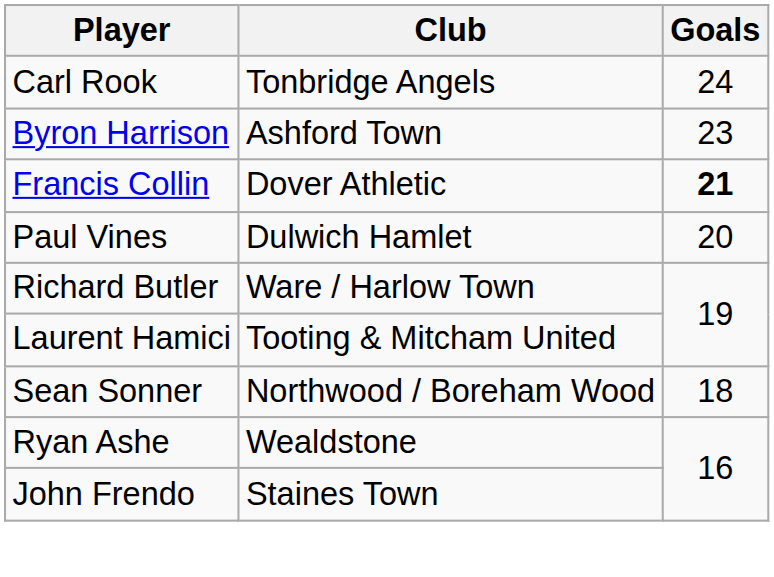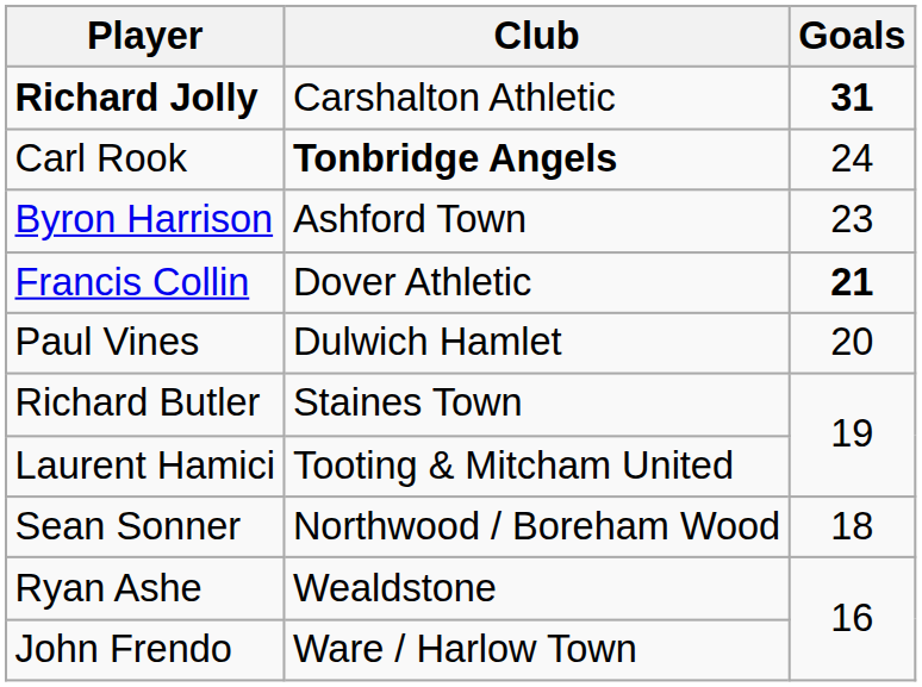 <table class="wikitable">
 <tr>
 <th>Player</th>
 <th>Club</th>
 <th>Goals</th>
 </tr>
 <tr>
+<td><strong>Richard Jolly</strong></td>
+<td>Carshalton Athletic</td>
+<td align="center"><strong>31</strong></td>
+</tr>
+<tr>
 <td>Carl Rook</td>
-<td>Tonbridge Angels</td>
+<td><strong>Tonbridge Angels</strong></td>
 <td align="center">24</td>
 </tr>
 <tr>
 <td><a href='#'>Byron Harrison</a></td>
 <td>Ashford Town</td>
 <td align="center">23</td>
 </tr>
 <tr>
 <td><a href='#'>Francis Collin</a></td>
 <td>Dover Athletic</td>
 <td align="center"><strong>21</strong></td>
 </tr>
 <tr>
 <td>Paul Vines</td>
 <td>Dulwich Hamlet</td>
 <td align="center">20</td>
 </tr>
 <tr>
 <td>Richard Butler</td>
-<td>Ware / Harlow Town</td>
+<td>Staines Town</td>
 <td rowspan=2 align="center">19</td>
 </tr>
 <tr>
 <td>Laurent Hamici</td>
 <td>Tooting & Mitcham United</td>
 </tr>
 <tr>
 <td>Sean Sonner</td>
 <td>Northwood / Boreham Wood</td>
 <td align="center">18</td>
 </tr>
 <tr>
 <td>Ryan Ashe</td>
 <td>Wealdstone</td>
 <td rowspan=2 align="center">16</td>
 </tr>
 <tr>
 <td>John Frendo</td>
-<td>Staines Town</td>
+<td>Ware / Harlow Town</td>
 </tr>
 </table>
